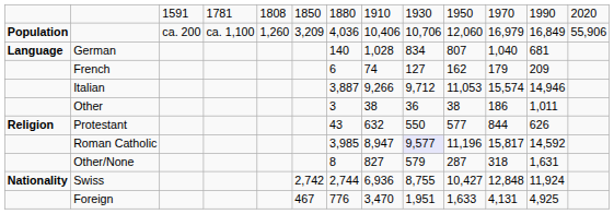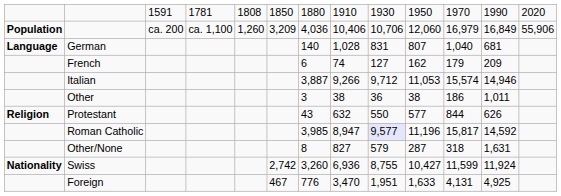 <table class="wikitable">
 <tr>
 <td></td>
 <td></td>
 <td>1591</td>
 <td>1781</td>
 <td>1808</td>
 <td>1850</td>
 <td>1880</td>
 <td>1910</td>
 <td>1930</td>
 <td>1950</td>
 <td>1970</td>
 <td>1990</td>
 <td>2020</td>
 </tr>
 <tr>
 <td><strong>Population</strong></td>
 <td></td>
 <td>ca. 200</td>
 <td>ca. 1,100</td>
 <td>1,260</td>
 <td>3,209</td>
 <td>4,036</td>
 <td>10,406</td>
 <td>10,706</td>
 <td>12,060</td>
 <td>16,979</td>
 <td>16,849</td>
 <td>55,906</td>
 </tr>
 <tr>
 <td><strong>Language</strong></td>
 <td>German</td>
 <td></td>
 <td></td>
 <td></td>
 <td></td>
 <td>140</td>
 <td>1,028</td>
-<td>834</td>
+<td>831</td>
 <td>807</td>
 <td>1,040</td>
 <td>681</td>
 <td></td>
 </tr>
 <tr>
 <td></td>
 <td>French</td>
 <td></td>
 <td></td>
 <td></td>
 <td></td>
 <td>6</td>
 <td>74</td>
 <td>127</td>
 <td>162</td>
 <td>179</td>
 <td>209</td>
 <td></td>
 </tr>
 <tr>
 <td></td>
 <td>Italian</td>
 <td></td>
 <td></td>
 <td></td>
 <td></td>
 <td>3,887</td>
 <td>9,266</td>
 <td>9,712</td>
 <td>11,053</td>
 <td>15,574</td>
 <td>14,946</td>
 <td></td>
 </tr>
 <tr>
 <td></td>
 <td>Other</td>
 <td></td>
 <td></td>
 <td></td>
 <td></td>
 <td>3</td>
 <td>38</td>
 <td>36</td>
 <td>38</td>
 <td>186</td>
 <td>1,011</td>
 <td></td>
 </tr>
 <tr>
 <td><strong>Religion</strong></td>
 <td>Protestant</td>
 <td></td>
 <td></td>
 <td></td>
 <td></td>
 <td>43</td>
 <td>632</td>
 <td>550</td>
 <td>577</td>
 <td>844</td>
 <td>626</td>
 <td></td>
 </tr>
 <tr>
 <td></td>
 <td>Roman Catholic</td>
 <td></td>
 <td></td>
 <td></td>
 <td></td>
 <td>3,985</td>
 <td>8,947</td>
 <td style="background: lavender;">9,577</td>
 <td>11,196</td>
 <td>15,817</td>
 <td>14,592</td>
 <td></td>
 </tr>
 <tr>
 <td></td>
 <td>Other/None</td>
 <td></td>
 <td></td>
 <td></td>
 <td></td>
 <td>8</td>
 <td>827</td>
 <td>579</td>
 <td>287</td>
 <td>318</td>
 <td>1,631</td>
 <td></td>
 </tr>
 <tr>
 <td><strong>Nationality</strong></td>
 <td>Swiss</td>
 <td></td>
 <td></td>
 <td></td>
 <td>2,742</td>
-<td>2,744</td>
+<td>3,260</td>
 <td>6,936</td>
 <td>8,755</td>
 <td>10,427</td>
-<td>12,848</td>
+<td>11,599</td>
 <td>11,924</td>
 <td></td>
 </tr>
 <tr>
 <td></td>
 <td>Foreign</td>
 <td></td>
 <td></td>
 <td></td>
 <td>467</td>
 <td>776</td>
 <td>3,470</td>
 <td>1,951</td>
 <td>1,633</td>
 <td>4,131</td>
 <td>4,925</td>
 <td></td>
 </tr>
 </table>
